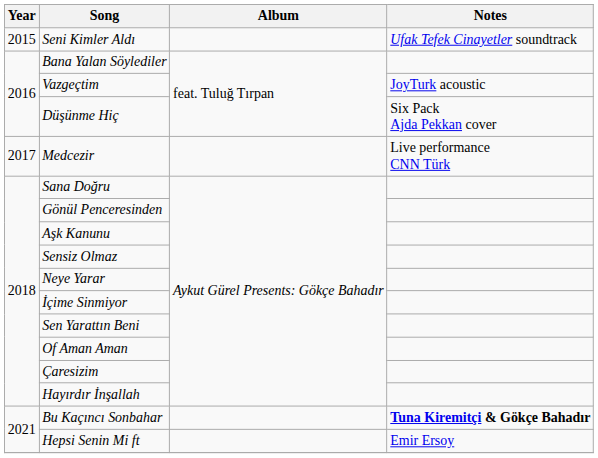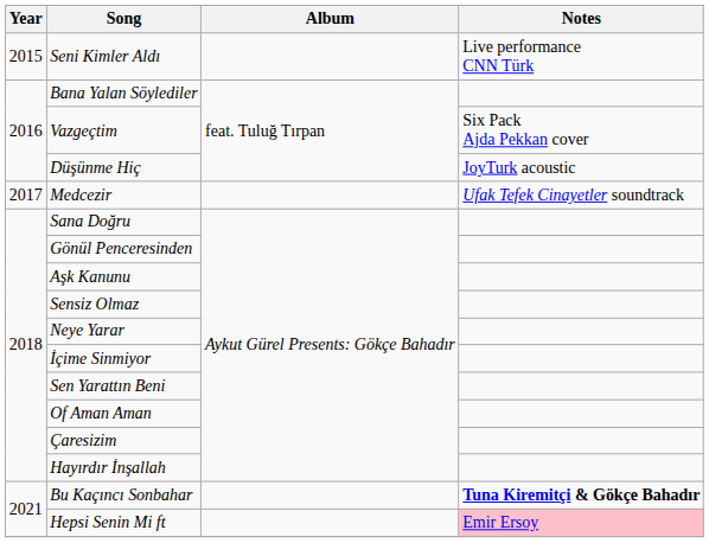 <table class="wikitable" style="font-size:90%">
 <tr>
 <th>Year</th>
 <th>Song</th>
 <th>Album</th>
 <th>Notes</th>
 </tr>
 <tr>
 <td>2015</td>
 <td><em>Seni Kimler Aldı</em></td>
 <td></td>
-<td><em><a href='#'>Ufak Tefek Cinayetler</a></em> soundtrack</td>
+<td>Live performance<br><a href='#'>CNN Türk</a></td>
 </tr>
 <tr>
 <td rowspan="3">2016</td>
 <td><em>Bana Yalan Söylediler</em></td>
 <td rowspan="3">feat. Tuluğ Tırpan</td>
 <td></td>
 </tr>
 <tr>
 <td><em>Vazgeçtim</em></td>
-<td><a href='#'>JoyTurk</a> acoustic</td>
+<td>Six Pack<br><a href='#'>Ajda Pekkan</a> cover</td>
 </tr>
 <tr>
 <td><em>Düşünme Hiç</em></td>
-<td>Six Pack<br><a href='#'>Ajda Pekkan</a> cover</td>
+<td><a href='#'>JoyTurk</a> acoustic</td>
 </tr>
 <tr>
 <td>2017</td>
 <td><em>Medcezir</em></td>
 <td></td>
-<td>Live performance<br><a href='#'>CNN Türk</a></td>
+<td><em><a href='#'>Ufak Tefek Cinayetler</a></em> soundtrack</td>
 </tr>
 <tr>
 <td rowspan="10">2018</td>
 <td><em>Sana Doğru</em></td>
 <td rowspan="10"><em>Aykut Gürel Presents: Gökçe Bahadır</em></td>
 <td></td>
 </tr>
 <tr>
 <td><em>Gönül Penceresinden</em></td>
 <td></td>
 </tr>
 <tr>
 <td><em>Aşk Kanunu</em></td>
 <td></td>
 </tr>
 <tr>
 <td><em>Sensiz Olmaz</em></td>
 <td></td>
 </tr>
 <tr>
 <td><em>Neye Yarar</em></td>
 <td></td>
 </tr>
 <tr>
 <td><em>İçime Sinmiyor</em></td>
 <td></td>
 </tr>
 <tr>
 <td><em>Sen Yarattın Beni</em></td>
 <td></td>
 </tr>
 <tr>
 <td><em>Of Aman Aman</em></td>
 <td></td>
 </tr>
 <tr>
 <td><em>Çaresizim</em></td>
 <td></td>
 </tr>
 <tr>
 <td><em>Hayırdır İnşallah</em></td>
 <td></td>
 </tr>
 <tr>
 <td rowspan="2">2021</td>
 <td><em>Bu Kaçıncı Sonbahar</em></td>
 <td></td>
 <td><strong><a href='#'>Tuna Kiremitçi</a> & Gökçe Bahadır</strong></td>
 </tr>
 <tr>
 <td><em>Hepsi Senin Mi ft</em></td>
 <td></td>
-<td><a href='#'>Emir Ersoy</a></td>
+<td style="background: pink;"><a href='#'>Emir Ersoy</a></td>
 </tr>
 <tr>
 </tr>
 </table>
